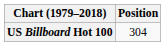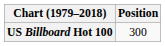 <table class="wikitable plainrowheaders">
 <tr>
 <th>Chart (1979–2018)</th>
 <th>Position</th>
 </tr>
 <tr>
 <th scope="row">US <em>Billboard</em> Hot 100</th>
-<td style="text-align:center;">304</td>
+<td style="text-align:center;">300</td>
 </tr>
 </table>
